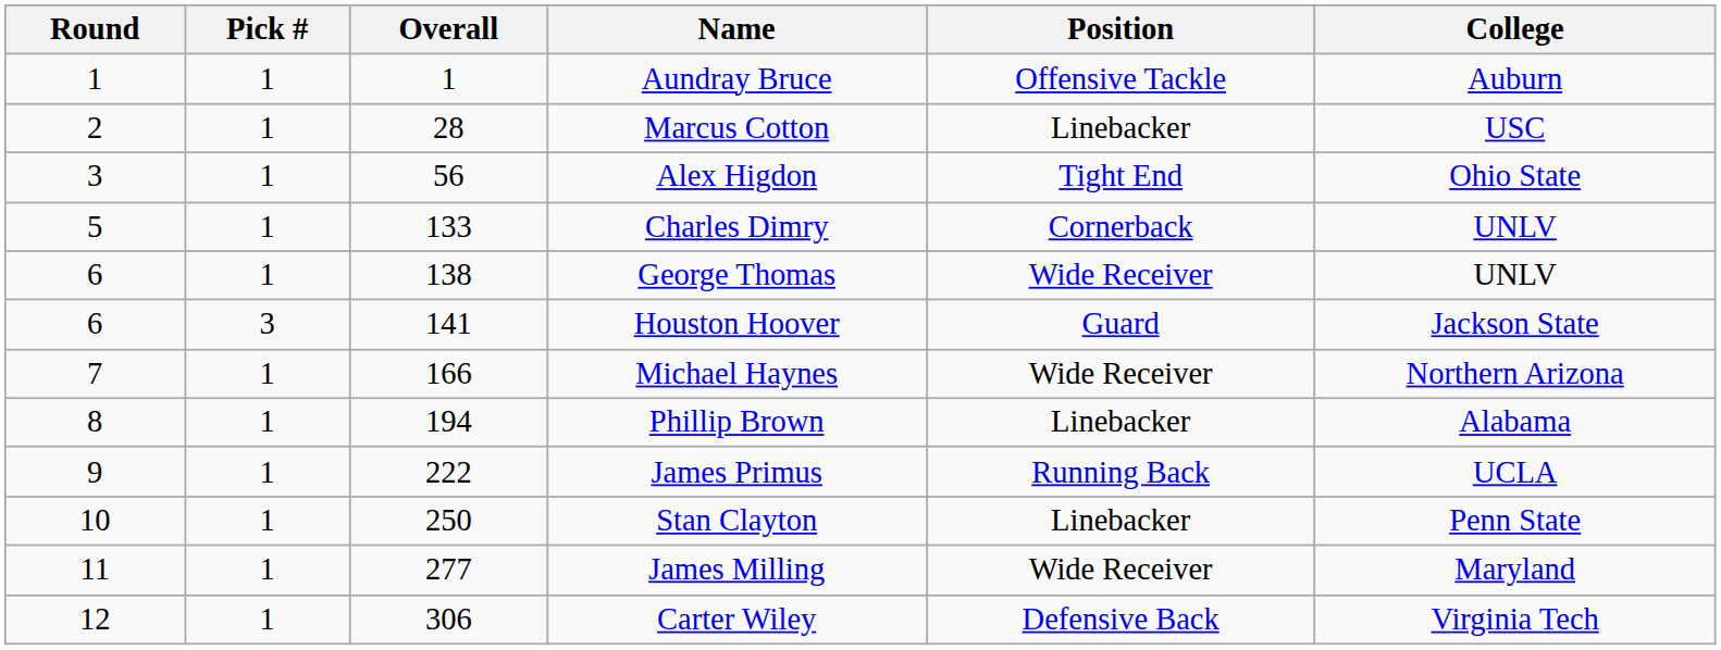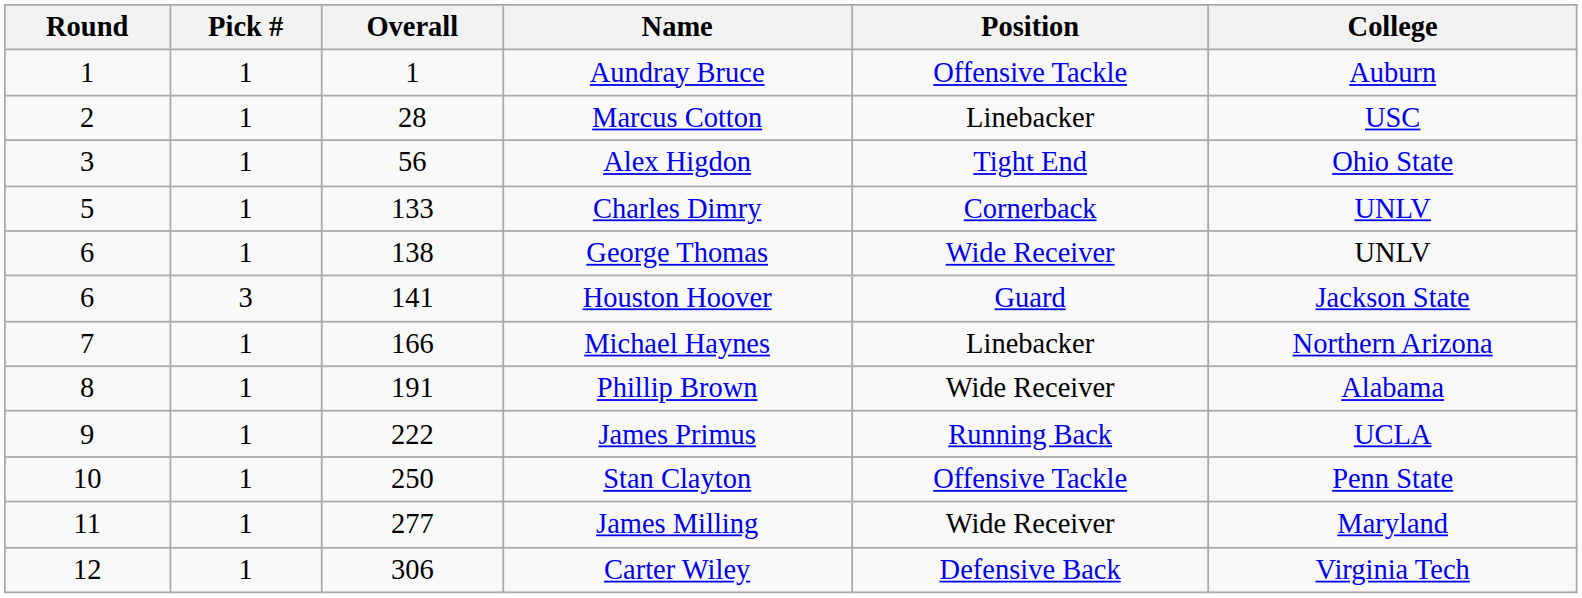 <table class="wikitable sortable sortable" style="width: 100%; text-align:center">
 <tr>
 <th>Round</th>
 <th>Pick #</th>
 <th>Overall</th>
 <th>Name</th>
 <th>Position</th>
 <th>College</th>
 </tr>
 <tr>
 <td>1</td>
 <td>1</td>
 <td>1</td>
 <td><a href='#'>Aundray Bruce</a></td>
 <td><a href='#'>Offensive Tackle</a></td>
 <td><a href='#'>Auburn</a></td>
 </tr>
 <tr>
 <td>2</td>
 <td>1</td>
 <td>28</td>
 <td><a href='#'>Marcus Cotton</a></td>
 <td>Linebacker</td>
 <td><a href='#'>USC</a></td>
 </tr>
 <tr>
 <td>3</td>
 <td>1</td>
 <td>56</td>
 <td><a href='#'>Alex Higdon</a></td>
 <td><a href='#'>Tight End</a></td>
 <td><a href='#'>Ohio State</a></td>
 </tr>
 <tr>
 <td>5</td>
 <td>1</td>
 <td>133</td>
 <td><a href='#'>Charles Dimry</a></td>
 <td><a href='#'>Cornerback</a></td>
 <td><a href='#'>UNLV</a></td>
 </tr>
 <tr>
 <td>6</td>
 <td>1</td>
 <td>138</td>
 <td><a href='#'>George Thomas</a></td>
 <td><a href='#'>Wide Receiver</a></td>
 <td>UNLV</td>
 </tr>
 <tr>
 <td>6</td>
 <td>3</td>
 <td>141</td>
 <td><a href='#'>Houston Hoover</a></td>
 <td><a href='#'>Guard</a></td>
 <td><a href='#'>Jackson State</a></td>
 </tr>
 <tr>
 <td>7</td>
 <td>1</td>
 <td>166</td>
 <td><a href='#'>Michael Haynes</a></td>
-<td>Wide Receiver</td>
+<td>Linebacker</td>
 <td><a href='#'>Northern Arizona</a></td>
 </tr>
 <tr>
 <td>8</td>
 <td>1</td>
-<td>194</td>
+<td>191</td>
 <td><a href='#'>Phillip Brown</a></td>
-<td>Linebacker</td>
+<td>Wide Receiver</td>
 <td><a href='#'>Alabama</a></td>
 </tr>
 <tr>
 <td>9</td>
 <td>1</td>
 <td>222</td>
 <td><a href='#'>James Primus</a></td>
 <td><a href='#'>Running Back</a></td>
 <td><a href='#'>UCLA</a></td>
 </tr>
 <tr>
 <td>10</td>
 <td>1</td>
 <td>250</td>
 <td><a href='#'>Stan Clayton</a></td>
-<td>Linebacker</td>
+<td><a href='#'>Offensive Tackle</a></td>
 <td><a href='#'>Penn State</a></td>
 </tr>
 <tr>
 <td>11</td>
 <td>1</td>
 <td>277</td>
 <td><a href='#'>James Milling</a></td>
 <td>Wide Receiver</td>
 <td><a href='#'>Maryland</a></td>
 </tr>
 <tr>
 <td>12</td>
 <td>1</td>
 <td>306</td>
 <td><a href='#'>Carter Wiley</a></td>
 <td><a href='#'>Defensive Back</a></td>
 <td><a href='#'>Virginia Tech</a></td>
 </tr>
 </table>
